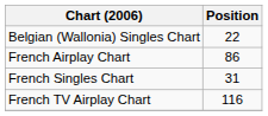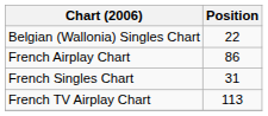 <table class="wikitable sortable">
 <tr>
 <th>Chart (2006)</th>
 <th>Position</th>
 </tr>
 <tr>
 <td>Belgian (Wallonia) Singles Chart</td>
 <td align="center">22</td>
 </tr>
 <tr>
 <td>French Airplay Chart</td>
 <td align="center">86</td>
 </tr>
 <tr>
 <td>French Singles Chart</td>
 <td align="center">31</td>
 </tr>
 <tr>
 <td>French TV Airplay Chart</td>
-<td align="center">116</td>
+<td align="center">113</td>
 </tr>
 <tr>
 </tr>
 </table>
